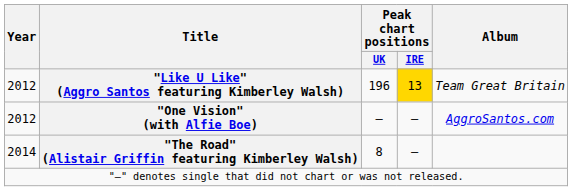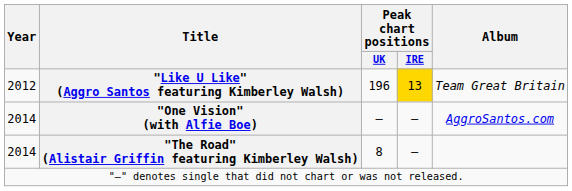 <table class="wikitable plainrowheaders" style="text-align:center;">
 <tr>
 <th scope="col" rowspan="2">Year</th>
 <th scope="col" rowspan="2">Title</th>
 <th scope="col" colspan="2">Peak chart positions</th>
 <th scope="col" rowspan="2">Album</th>
 </tr>
 <tr>
 <th scope="col" style="width:3em;font-size:85%;"><a href='#'>UK</a><br></th>
 <th scope="col" style="width:3em;font-size:85%;"><a href='#'>IRE</a><br></th>
 </tr>
 <tr>
 <td>2012</td>
 <th scope="row">"<a href='#'>Like U Like</a>"<br><span>(<a href='#'>Aggro Santos</a> featuring Kimberley Walsh)</span></th>
 <td>196</td>
 <td style="background: gold;">13</td>
 <td><em>Team Great Britain</em></td>
 </tr>
 <tr>
-<td>2012</td>
+<td>2014</td>
 <th scope="row">"One Vision"<br><span>(with <a href='#'>Alfie Boe</a>)</span></th>
 <td>—</td>
 <td>—</td>
 <td><em><a href='#'>AggroSantos.com</a></em></td>
 </tr>
 <tr>
 <td>2014</td>
 <th scope="row">"The Road"<br><span>(<a href='#'>Alistair Griffin</a> featuring Kimberley Walsh)</span></th>
 <td>8</td>
 <td>—</td>
 <td></td>
 </tr>
 <tr>
 <td colspan="14" style="font-size:85%">"—" denotes single that did not chart or was not released.</td>
 </tr>
 </table>
